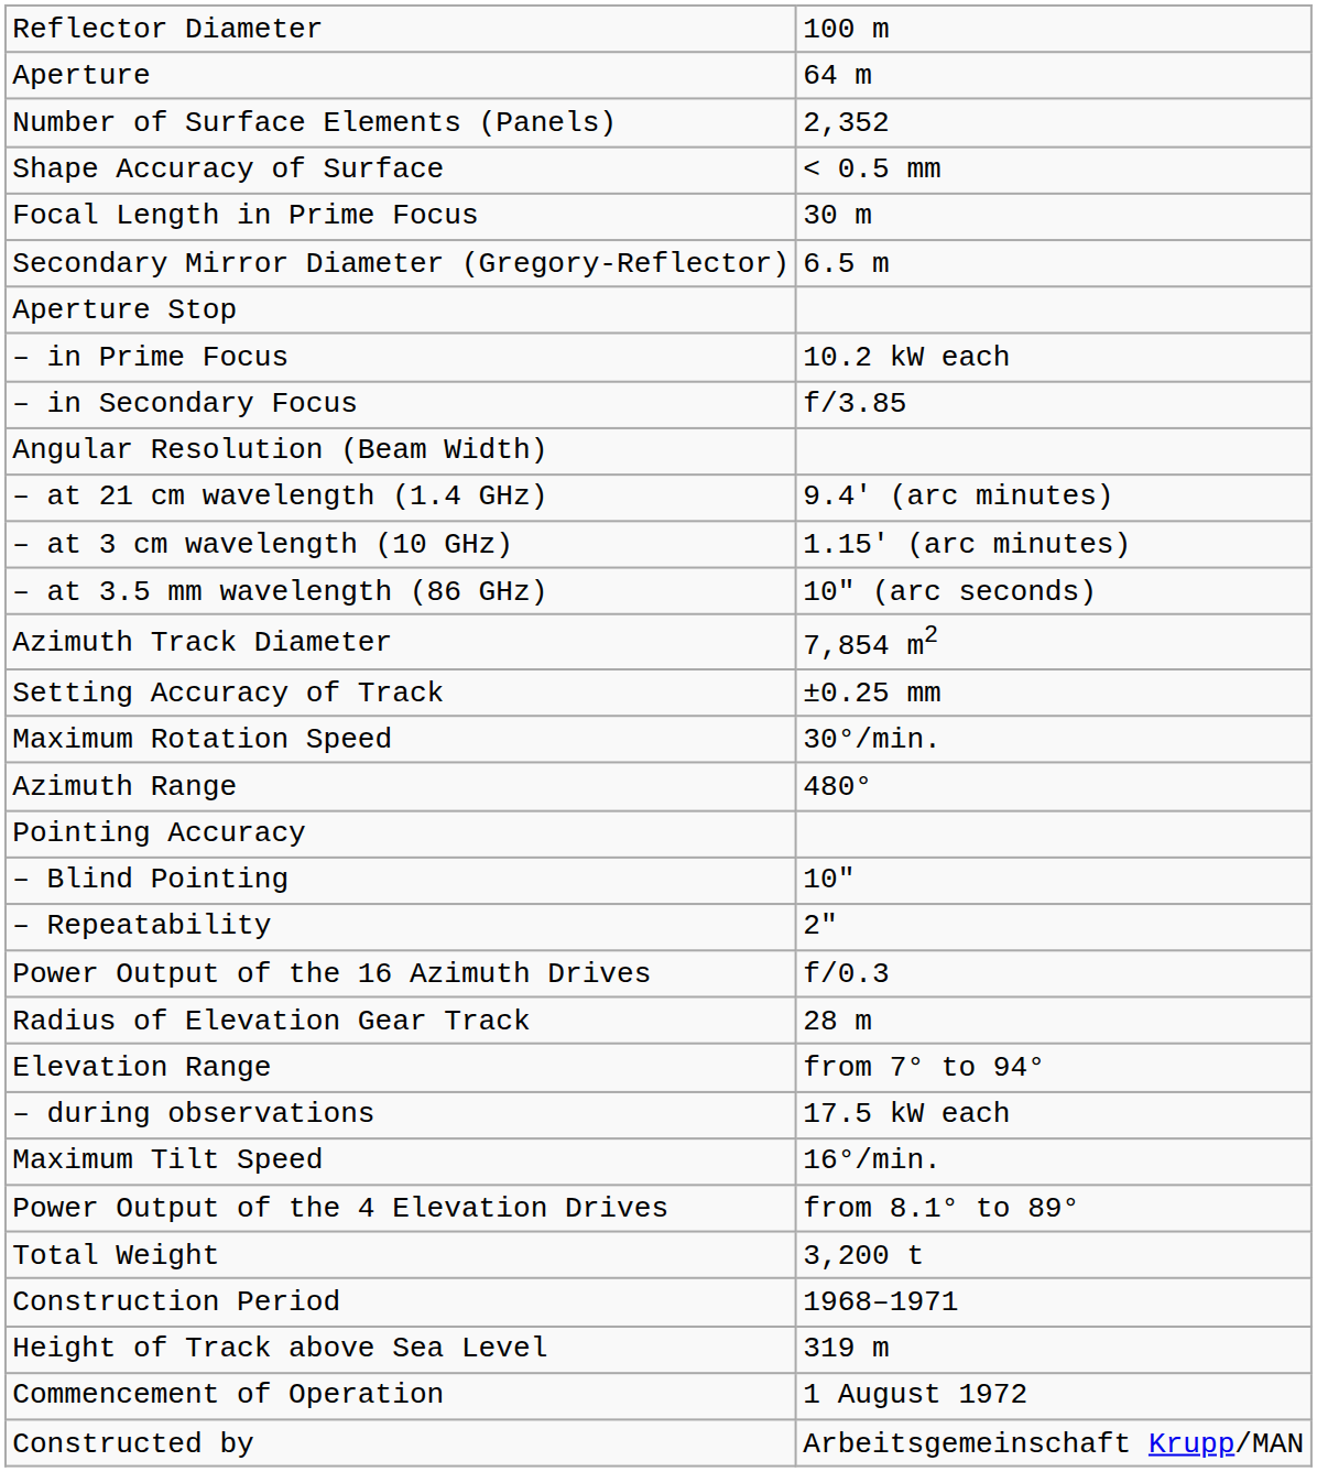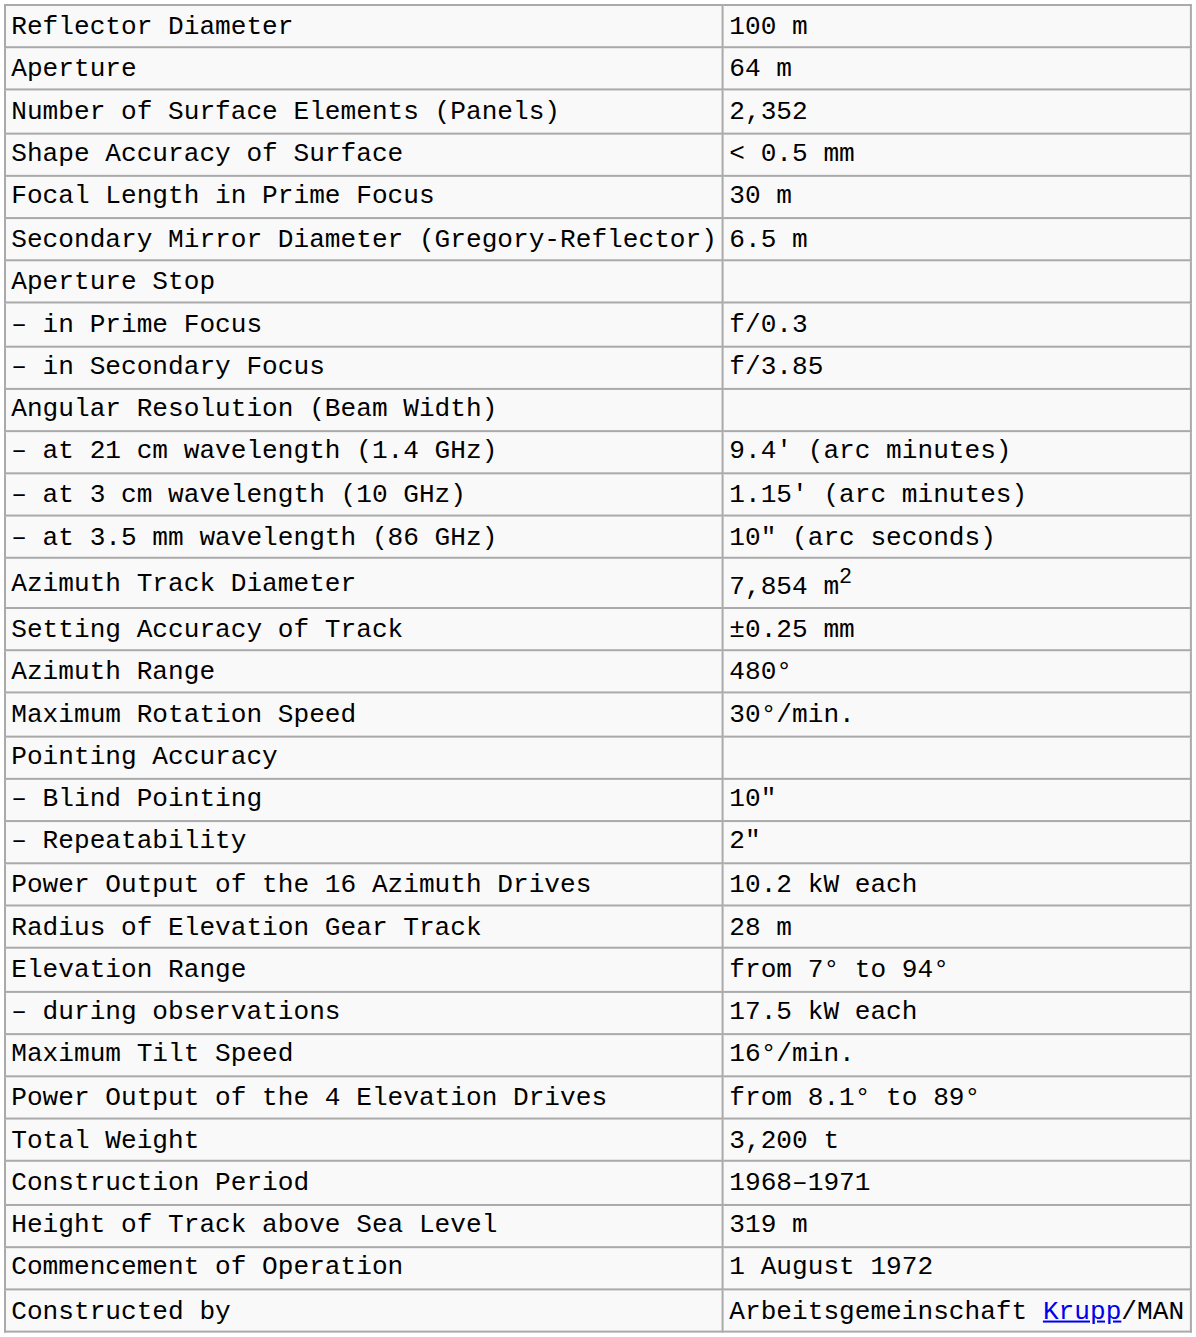 <table class="wikitable">
 <tr>
 <td>Reflector Diameter</td>
 <td>100 m</td>
 </tr>
 <tr>
 <td>Aperture</td>
 <td>64 m</td>
 </tr>
 <tr>
 <td>Number of Surface Elements (Panels)</td>
 <td>2,352</td>
 </tr>
 <tr>
 <td>Shape Accuracy of Surface</td>
 <td>< 0.5 mm</td>
 </tr>
 <tr>
 <td>Focal Length in Prime Focus</td>
 <td>30 m</td>
 </tr>
 <tr>
 <td>Secondary Mirror Diameter (Gregory-Reflector)</td>
 <td>6.5 m</td>
 </tr>
 <tr>
 <td>Aperture Stop</td>
 <td></td>
 </tr>
 <tr>
 <td>– in Prime Focus</td>
-<td>10.2 kW each</td>
+<td>f/0.3</td>
 </tr>
 <tr>
 <td>– in Secondary Focus</td>
 <td>f/3.85</td>
 </tr>
 <tr>
 <td>Angular Resolution (Beam Width)</td>
 <td></td>
 </tr>
 <tr>
 <td>– at 21 cm wavelength (1.4 GHz)</td>
 <td>9.4' (arc minutes)</td>
 </tr>
 <tr>
 <td>– at 3 cm wavelength (10 GHz)</td>
 <td>1.15' (arc minutes)</td>
 </tr>
 <tr>
 <td>– at 3.5 mm wavelength (86 GHz)</td>
 <td>10" (arc seconds)</td>
 </tr>
 <tr>
 <td>Azimuth Track Diameter</td>
 <td>7,854 m<sup>2</sup></td>
 </tr>
 <tr>
 <td>Setting Accuracy of Track</td>
 <td>±0.25 mm</td>
 </tr>
 <tr>
+<td>Azimuth Range</td>
+<td>480°</td>
+</tr>
+<tr>
 <td>Maximum Rotation Speed</td>
 <td>30°/min.</td>
-</tr>
-<tr>
-<td>Azimuth Range</td>
-<td>480°</td>
 </tr>
 <tr>
 <td>Pointing Accuracy</td>
 <td></td>
 </tr>
 <tr>
 <td>– Blind Pointing</td>
 <td>10"</td>
 </tr>
 <tr>
 <td>– Repeatability</td>
 <td>2"</td>
 </tr>
 <tr>
 <td>Power Output of the 16 Azimuth Drives</td>
-<td>f/0.3</td>
+<td>10.2 kW each</td>
 </tr>
 <tr>
 <td>Radius of Elevation Gear Track</td>
 <td>28 m</td>
 </tr>
 <tr>
 <td>Elevation Range</td>
 <td>from 7° to 94°</td>
 </tr>
 <tr>
 <td>– during observations</td>
 <td>17.5 kW each</td>
 </tr>
 <tr>
 <td>Maximum Tilt Speed</td>
 <td>16°/min.</td>
 </tr>
 <tr>
 <td>Power Output of the 4 Elevation Drives</td>
 <td>from 8.1° to 89°</td>
 </tr>
 <tr>
 <td>Total Weight</td>
 <td>3,200 t</td>
 </tr>
 <tr>
 <td>Construction Period</td>
 <td>1968–1971</td>
 </tr>
 <tr>
 <td>Height of Track above Sea Level</td>
 <td>319 m</td>
 </tr>
 <tr>
 <td>Commencement of Operation</td>
 <td>1 August 1972</td>
 </tr>
 <tr>
 <td>Constructed by</td>
 <td>Arbeitsgemeinschaft <a href='#'>Krupp</a>/MAN</td>
 </tr>
 </table>
